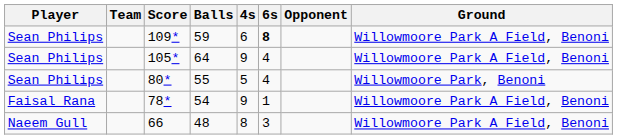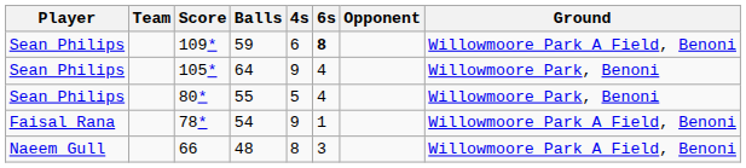 <table class="wikitable">
 <tr>
 <th>Player</th>
 <th>Team</th>
 <th>Score</th>
 <th>Balls</th>
 <th>4s</th>
 <th>6s</th>
 <th>Opponent</th>
 <th>Ground</th>
 </tr>
 <tr>
 <td><a href='#'>Sean Philips</a></td>
 <td></td>
 <td>109<a href='#'>*</a></td>
 <td>59</td>
 <td>6</td>
 <td><strong>8</strong></td>
 <td></td>
 <td><a href='#'>Willowmoore Park A Field</a>, <a href='#'>Benoni</a></td>
 </tr>
 <tr>
 <td><a href='#'>Sean Philips</a></td>
 <td></td>
 <td>105<a href='#'>*</a></td>
 <td>64</td>
 <td>9</td>
 <td>4</td>
 <td></td>
-<td><a href='#'>Willowmoore Park A Field</a>, <a href='#'>Benoni</a></td>
+<td><a href='#'>Willowmoore Park</a>, <a href='#'>Benoni</a></td>
 </tr>
 <tr>
 <td><a href='#'>Sean Philips</a></td>
 <td></td>
 <td>80<a href='#'>*</a></td>
 <td>55</td>
 <td>5</td>
 <td>4</td>
 <td></td>
 <td><a href='#'>Willowmoore Park</a>, <a href='#'>Benoni</a></td>
 </tr>
 <tr>
 <td><a href='#'>Faisal Rana</a></td>
 <td></td>
 <td>78<a href='#'>*</a></td>
 <td>54</td>
 <td>9</td>
 <td>1</td>
 <td></td>
 <td><a href='#'>Willowmoore Park A Field</a>, <a href='#'>Benoni</a></td>
 </tr>
 <tr>
 <td><a href='#'>Naeem Gull</a></td>
 <td></td>
 <td>66</td>
 <td>48</td>
 <td>8</td>
 <td>3</td>
 <td></td>
 <td><a href='#'>Willowmoore Park A Field</a>, <a href='#'>Benoni</a></td>
 </tr>
 </table>
